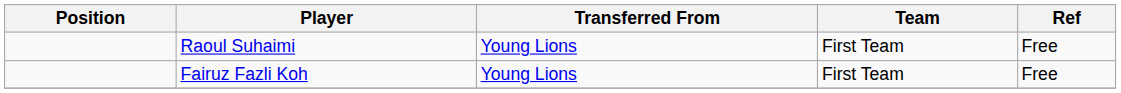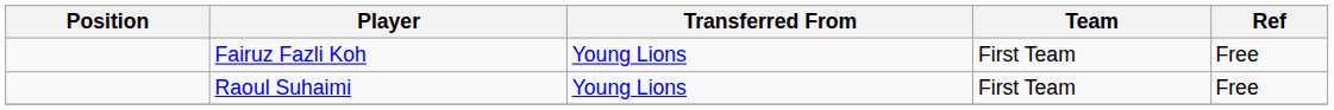 <table class="wikitable sortable" style="width:80%; text-align:center; font-size:100%; text-align:left;">
 <tr>
 <th><strong>Position</strong></th>
 <th><strong>Player</strong></th>
 <th><strong>Transferred From</strong></th>
 <th><strong>Team</strong></th>
 <th><strong>Ref</strong></th>
 </tr>
 <tr>
 <td></td>
-<td> <a href='#'>Raoul Suhaimi</a></td>
+<td> <a href='#'>Fairuz Fazli Koh</a></td>
 <td> <a href='#'>Young Lions</a></td>
 <td>First Team</td>
 <td>Free</td>
 </tr>
 <tr>
 <td></td>
-<td> <a href='#'>Fairuz Fazli Koh</a></td>
+<td> <a href='#'>Raoul Suhaimi</a></td>
 <td> <a href='#'>Young Lions</a></td>
 <td>First Team</td>
 <td>Free</td>
 </tr>
 <tr>
 </tr>
 </table>
